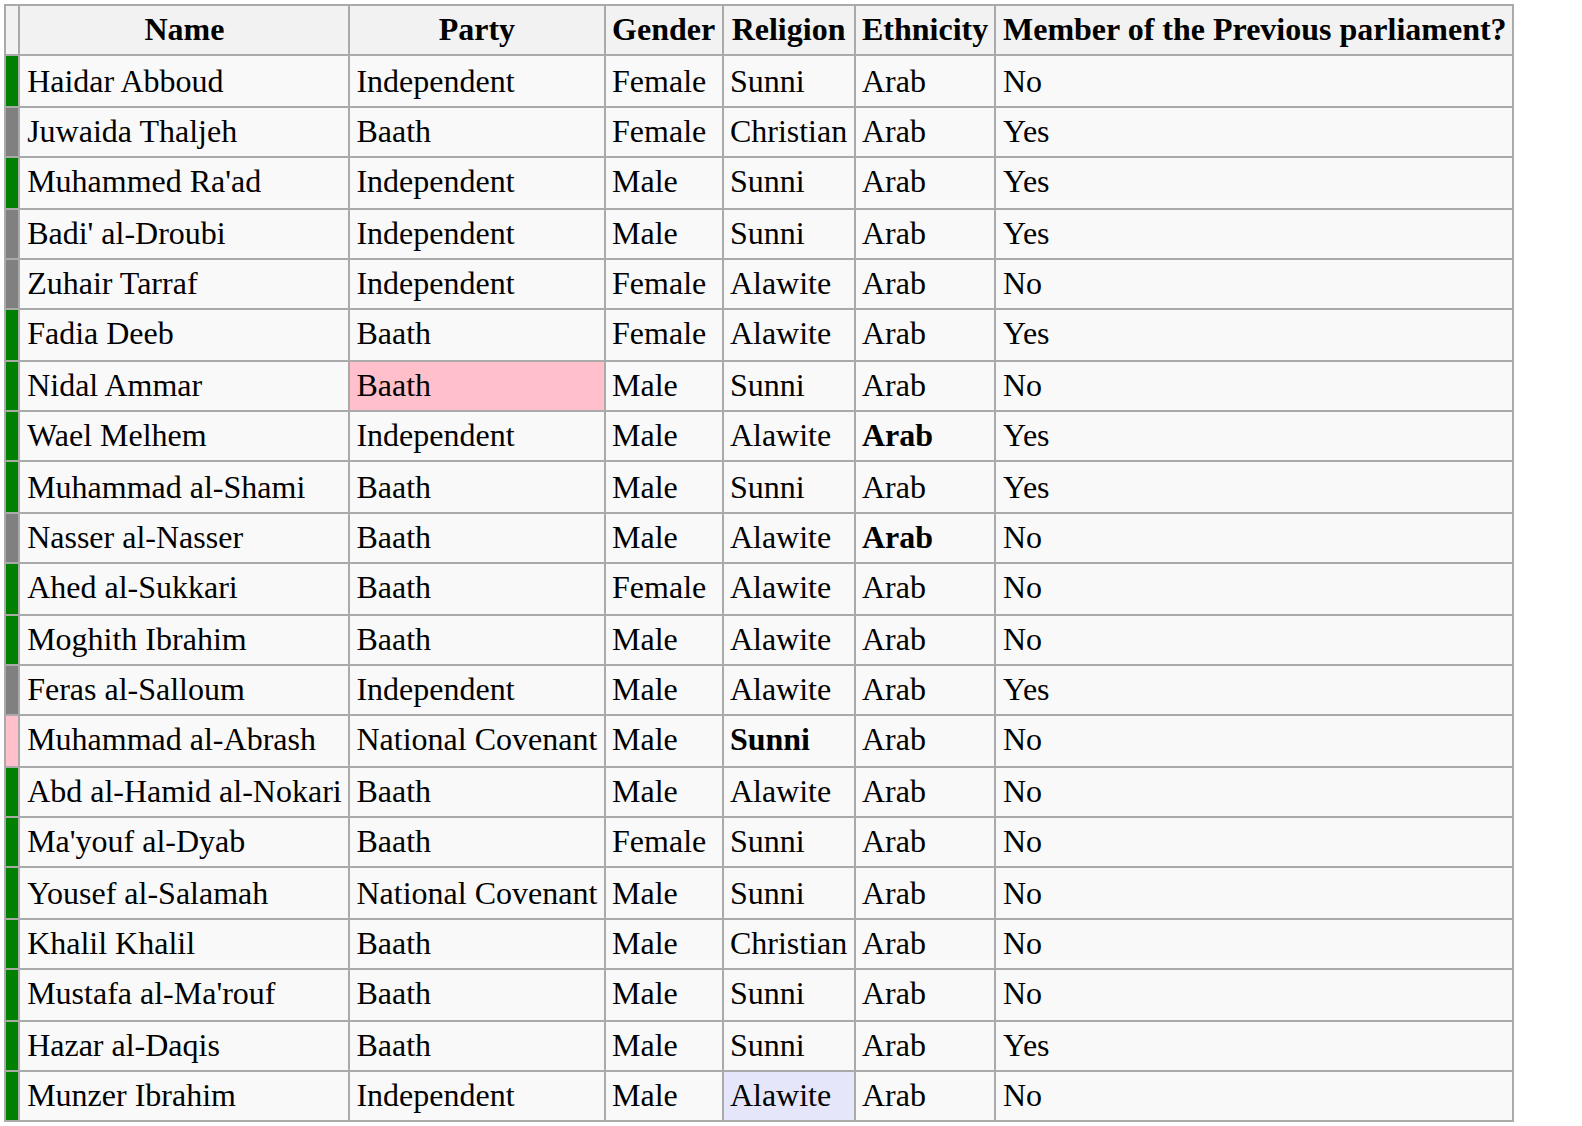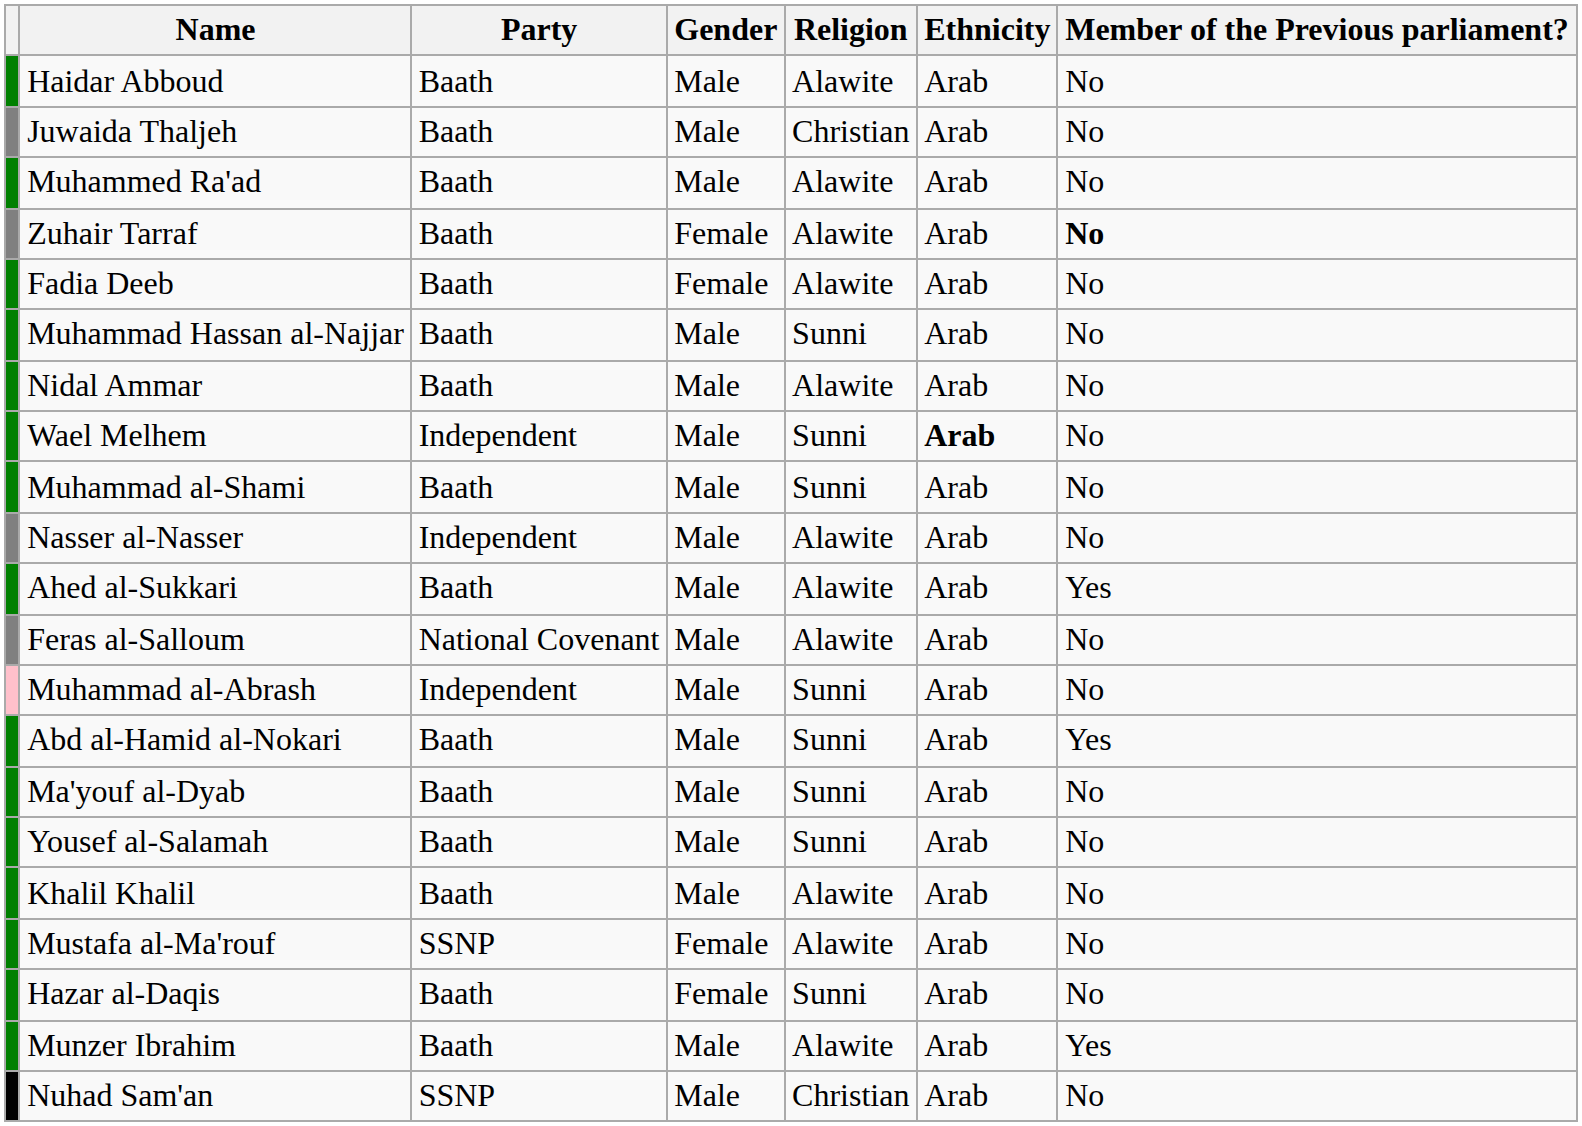 <table class="wikitable sortable">
 <tr>
 <th></th>
 <th>Name</th>
 <th>Party</th>
 <th>Gender</th>
 <th>Religion</th>
 <th>Ethnicity</th>
 <th>Member of the Previous parliament?</th>
 </tr>
 <tr>
 <td bgcolor="green"></td>
 <td>Haidar Abboud</td>
-<td>Independent</td>
-<td>Female</td>
-<td>Sunni</td>
+<td>Baath</td>
+<td>Male</td>
+<td>Alawite</td>
 <td>Arab</td>
 <td>No</td>
 </tr>
 <tr>
 <td bgcolor="grey"></td>
 <td>Juwaida Thaljeh</td>
 <td>Baath</td>
-<td>Female</td>
+<td>Male</td>
 <td>Christian</td>
 <td>Arab</td>
-<td>Yes</td>
+<td>No</td>
 </tr>
 <tr>
 <td bgcolor="green"></td>
 <td>Muhammed Ra'ad</td>
-<td>Independent</td>
+<td>Baath</td>
 <td>Male</td>
-<td>Sunni</td>
+<td>Alawite</td>
 <td>Arab</td>
-<td>Yes</td>
-</tr>
-<tr>
-<td bgcolor="grey"></td>
-<td>Badi' al-Droubi</td>
-<td>Independent</td>
-<td>Male</td>
-<td>Sunni</td>
-<td>Arab</td>
-<td>Yes</td>
+<td>No</td>
 </tr>
 <tr>
 <td bgcolor="grey"></td>
 <td>Zuhair Tarraf</td>
-<td>Independent</td>
+<td>Baath</td>
 <td>Female</td>
 <td>Alawite</td>
 <td>Arab</td>
-<td>No</td>
+<td><strong>No</strong></td>
 </tr>
 <tr>
 <td bgcolor="green"></td>
 <td>Fadia Deeb</td>
 <td>Baath</td>
 <td>Female</td>
 <td>Alawite</td>
 <td>Arab</td>
-<td>Yes</td>
+<td>No</td>
+</tr>
+<tr>
+<td bgcolor="green"></td>
+<td>Muhammad Hassan al-Najjar</td>
+<td>Baath</td>
+<td>Male</td>
+<td>Sunni</td>
+<td>Arab</td>
+<td>No</td>
 </tr>
 <tr>
 <td bgcolor="green"></td>
 <td>Nidal Ammar</td>
-<td style="background: pink;">Baath</td>
+<td>Baath</td>
 <td>Male</td>
-<td>Sunni</td>
+<td>Alawite</td>
 <td>Arab</td>
 <td>No</td>
 </tr>
 <tr>
 <td bgcolor="green"></td>
 <td>Wael Melhem</td>
 <td>Independent</td>
 <td>Male</td>
-<td>Alawite</td>
+<td>Sunni</td>
 <td><strong>Arab</strong></td>
-<td>Yes</td>
+<td>No</td>
 </tr>
 <tr>
 <td bgcolor="green"></td>
 <td>Muhammad al-Shami</td>
 <td>Baath</td>
 <td>Male</td>
 <td>Sunni</td>
 <td>Arab</td>
-<td>Yes</td>
+<td>No</td>
 </tr>
 <tr>
 <td bgcolor="grey"></td>
 <td>Nasser al-Nasser</td>
-<td>Baath</td>
+<td>Independent</td>
 <td>Male</td>
 <td>Alawite</td>
-<td><strong>Arab</strong></td>
+<td>Arab</td>
 <td>No</td>
 </tr>
 <tr>
 <td bgcolor="green"></td>
 <td>Ahed al-Sukkari</td>
 <td>Baath</td>
-<td>Female</td>
+<td>Male</td>
 <td>Alawite</td>
 <td>Arab</td>
-<td>No</td>
+<td>Yes</td>
 </tr>
 <tr>
-<td bgcolor="green"></td>
-<td>Moghith Ibrahim</td>
-<td>Baath</td>
+<td bgcolor="grey"></td>
+<td>Feras al-Salloum</td>
+<td>National Covenant</td>
 <td>Male</td>
 <td>Alawite</td>
 <td>Arab</td>
 <td>No</td>
 </tr>
 <tr>
-<td bgcolor="grey"></td>
-<td>Feras al-Salloum</td>
+<td bgcolor="pink"></td>
+<td>Muhammad al-Abrash</td>
 <td>Independent</td>
 <td>Male</td>
-<td>Alawite</td>
-<td>Arab</td>
-<td>Yes</td>
-</tr>
-<tr>
-<td bgcolor="pink"></td>
-<td>Muhammad al-Abrash</td>
-<td>National Covenant</td>
-<td>Male</td>
-<td><strong>Sunni</strong></td>
+<td>Sunni</td>
 <td>Arab</td>
 <td>No</td>
 </tr>
 <tr>
 <td bgcolor="green"></td>
 <td>Abd al-Hamid al-Nokari</td>
 <td>Baath</td>
 <td>Male</td>
-<td>Alawite</td>
+<td>Sunni</td>
 <td>Arab</td>
-<td>No</td>
+<td>Yes</td>
 </tr>
 <tr>
 <td bgcolor="green"></td>
 <td>Ma'youf al-Dyab</td>
 <td>Baath</td>
-<td>Female</td>
+<td>Male</td>
 <td>Sunni</td>
 <td>Arab</td>
 <td>No</td>
 </tr>
 <tr>
 <td bgcolor="green"></td>
 <td>Yousef al-Salamah</td>
-<td>National Covenant</td>
+<td>Baath</td>
 <td>Male</td>
 <td>Sunni</td>
 <td>Arab</td>
 <td>No</td>
 </tr>
 <tr>
 <td bgcolor="green"></td>
 <td>Khalil Khalil</td>
 <td>Baath</td>
 <td>Male</td>
-<td>Christian</td>
+<td>Alawite</td>
 <td>Arab</td>
 <td>No</td>
 </tr>
 <tr>
 <td bgcolor="green"></td>
 <td>Mustafa al-Ma'rouf</td>
-<td>Baath</td>
-<td>Male</td>
-<td>Sunni</td>
+<td>SSNP</td>
+<td>Female</td>
+<td>Alawite</td>
 <td>Arab</td>
 <td>No</td>
 </tr>
 <tr>
 <td bgcolor="green"></td>
 <td>Hazar al-Daqis</td>
 <td>Baath</td>
+<td>Female</td>
+<td>Sunni</td>
+<td>Arab</td>
+<td>No</td>
+</tr>
+<tr>
+<td bgcolor="green"></td>
+<td>Munzer Ibrahim</td>
+<td>Baath</td>
 <td>Male</td>
-<td>Sunni</td>
+<td>Alawite</td>
 <td>Arab</td>
 <td>Yes</td>
 </tr>
 <tr>
-<td bgcolor="green"></td>
-<td>Munzer Ibrahim</td>
-<td>Independent</td>
+<td bgcolor="black"></td>
+<td>Nuhad Sam'an</td>
+<td>SSNP</td>
 <td>Male</td>
-<td style="background: lavender;">Alawite</td>
+<td>Christian</td>
 <td>Arab</td>
 <td>No</td>
 </tr>
 </table>
